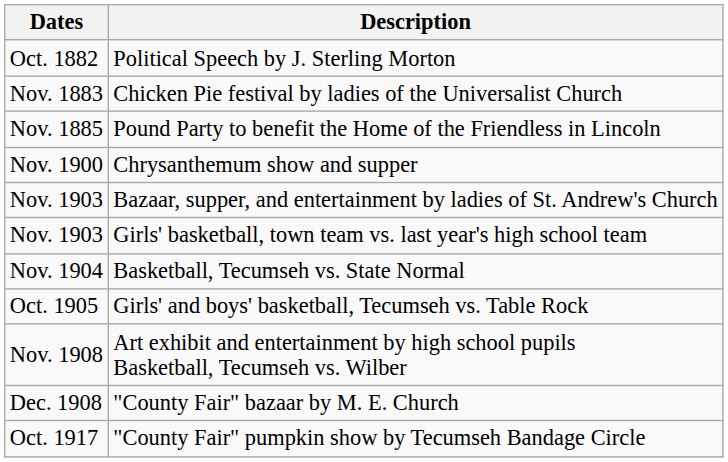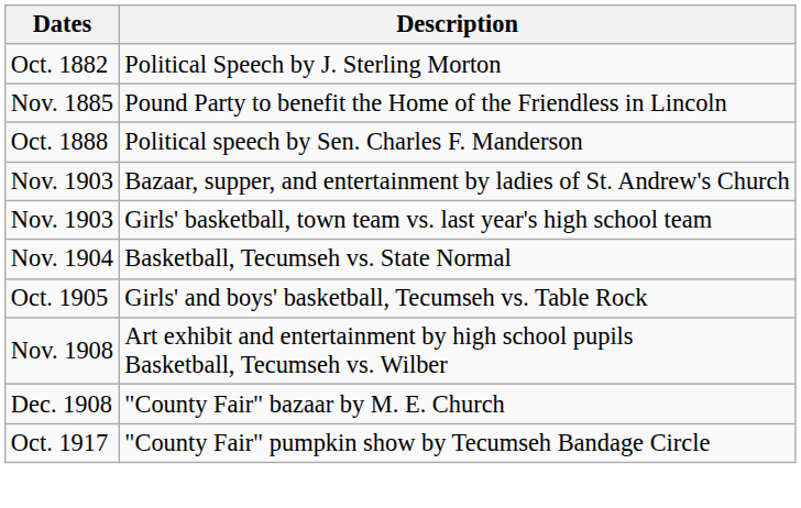 <table class="wikitable">
 <tr>
 <th>Dates</th>
 <th>Description</th>
 </tr>
 <tr>
 <td>Oct. 1882</td>
 <td>Political Speech by J. Sterling Morton</td>
 </tr>
 <tr>
-<td>Nov. 1883</td>
-<td>Chicken Pie festival by ladies of the Universalist Church</td>
-</tr>
-<tr>
 <td>Nov. 1885</td>
 <td>Pound Party to benefit the Home of the Friendless in Lincoln</td>
 </tr>
 <tr>
-<td>Nov. 1900</td>
-<td>Chrysanthemum show and supper</td>
+<td>Oct. 1888</td>
+<td>Political speech by Sen. Charles F. Manderson</td>
 </tr>
 <tr>
 <td>Nov. 1903</td>
 <td>Bazaar, supper, and entertainment by ladies of St. Andrew's Church</td>
 </tr>
 <tr>
 <td>Nov. 1903</td>
 <td>Girls' basketball, town team vs. last year's high school team</td>
 </tr>
 <tr>
 <td>Nov. 1904</td>
 <td>Basketball, Tecumseh vs. State Normal</td>
 </tr>
 <tr>
 <td>Oct. 1905</td>
 <td>Girls' and boys' basketball, Tecumseh vs. Table Rock</td>
 </tr>
 <tr>
 <td>Nov. 1908</td>
 <td>Art exhibit and entertainment by high school pupils<br>Basketball, Tecumseh vs. Wilber</td>
 </tr>
 <tr>
 <td>Dec. 1908</td>
 <td>"County Fair" bazaar by M. E. Church</td>
 </tr>
 <tr>
 <td>Oct. 1917</td>
 <td>"County Fair" pumpkin show by Tecumseh Bandage Circle</td>
 </tr>
 </table>
